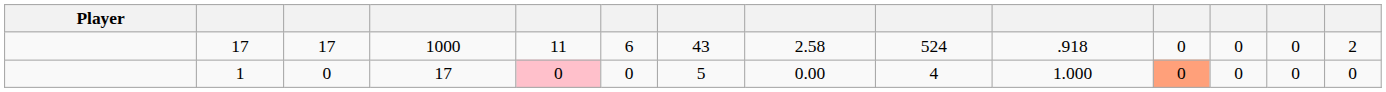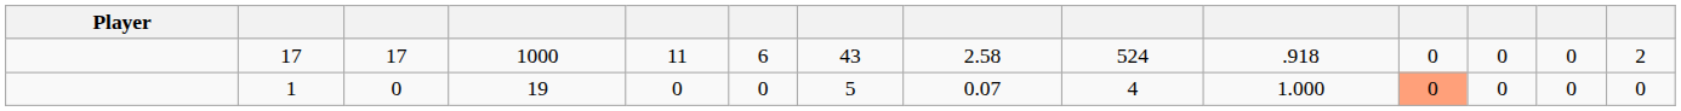 <table class="wikitable sortable" style="width:100%; text-align:center;">
 <tr style="text-align:center; background:#ddd;">
 <th>Player</th>
 <th></th>
 <th></th>
 <th></th>
 <th></th>
 <th></th>
 <th></th>
 <th></th>
 <th></th>
 <th></th>
 <th></th>
 <th></th>
 <th></th>
 <th></th>
 </tr>
 <tr>
 <td style=white-space:nowrap></td>
 <td>17</td>
 <td>17</td>
 <td>1000</td>
 <td>11</td>
 <td>6</td>
 <td>43</td>
 <td>2.58</td>
 <td>524</td>
 <td>.918</td>
 <td>0</td>
 <td>0</td>
 <td>0</td>
 <td>2</td>
 </tr>
 <tr>
 <td style=white-space:nowrap></td>
 <td>1</td>
 <td>0</td>
-<td>17</td>
-<td style="background: pink;">0</td>
+<td>19</td>
+<td>0</td>
 <td>0</td>
 <td>5</td>
-<td>0.00</td>
+<td>0.07</td>
 <td>4</td>
 <td>1.000</td>
 <td style="background: lightsalmon;">0</td>
 <td>0</td>
 <td>0</td>
 <td>0</td>
 </tr>
 </table>
